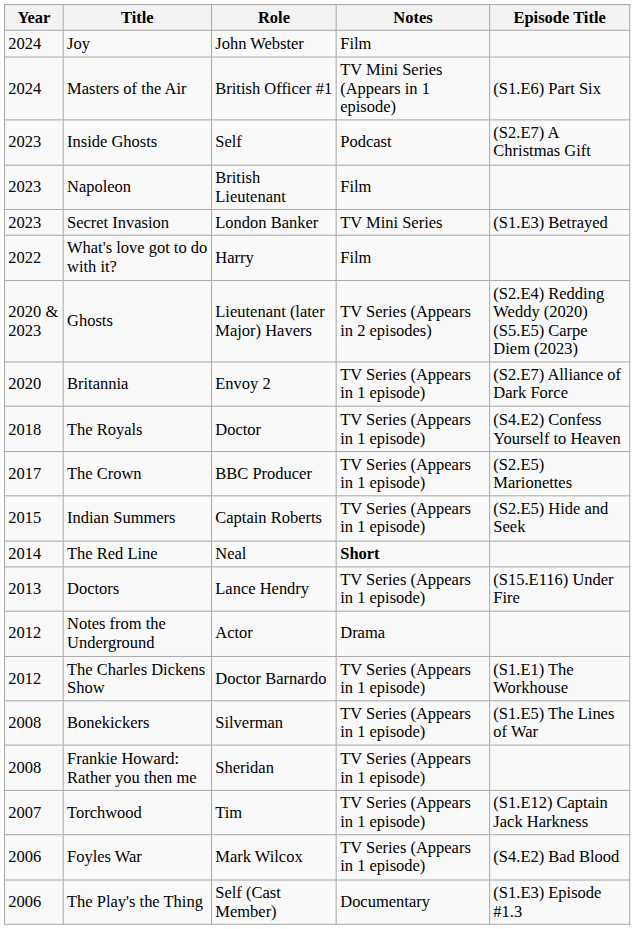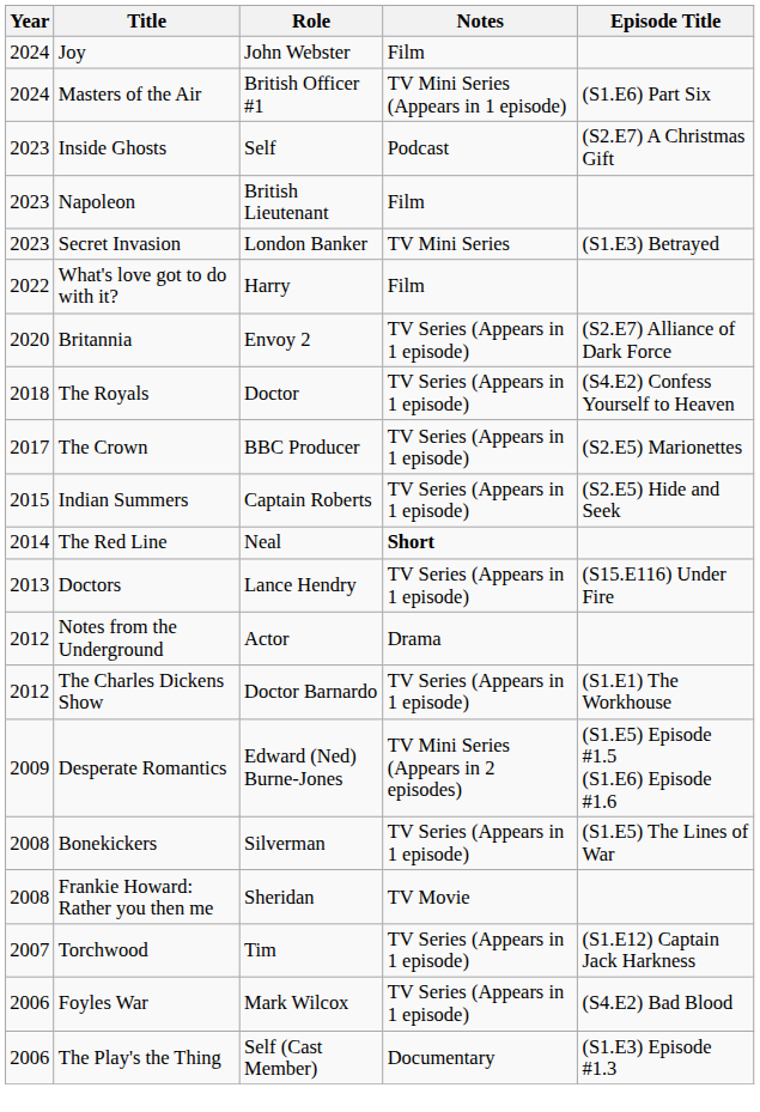 <table class="wikitable">
 <tr>
 <th>Year</th>
 <th>Title</th>
 <th>Role</th>
 <th>Notes</th>
 <th>Episode Title</th>
 </tr>
 <tr>
 <td>2024</td>
 <td>Joy</td>
 <td>John Webster</td>
 <td>Film</td>
 <td></td>
 </tr>
 <tr>
 <td>2024</td>
 <td>Masters of the Air</td>
 <td>British Officer #1</td>
 <td>TV Mini Series (Appears in 1 episode)</td>
 <td>(S1.E6) Part Six</td>
 </tr>
 <tr>
 <td>2023</td>
 <td>Inside Ghosts</td>
 <td>Self</td>
 <td>Podcast</td>
 <td>(S2.E7) A Christmas Gift</td>
 </tr>
 <tr>
 <td>2023</td>
 <td>Napoleon</td>
 <td>British Lieutenant</td>
 <td>Film</td>
 <td></td>
 </tr>
 <tr>
 <td>2023</td>
 <td>Secret Invasion</td>
 <td>London Banker</td>
 <td>TV Mini Series</td>
 <td>(S1.E3) Betrayed</td>
 </tr>
 <tr>
 <td>2022</td>
 <td>What's love got to do with it?</td>
 <td>Harry</td>
 <td>Film</td>
 <td></td>
-</tr>
-<tr>
-<td>2020 & 2023</td>
-<td>Ghosts</td>
-<td>Lieutenant (later Major) Havers</td>
-<td>TV Series (Appears in 2 episodes)</td>
-<td>(S2.E4) Redding Weddy (2020)<br>(S5.E5) Carpe Diem (2023)</td>
 </tr>
 <tr>
 <td>2020</td>
 <td>Britannia</td>
 <td>Envoy 2</td>
 <td>TV Series (Appears in 1 episode)</td>
 <td>(S2.E7) Alliance of Dark Force</td>
 </tr>
 <tr>
 <td>2018</td>
 <td>The Royals</td>
 <td>Doctor</td>
 <td>TV Series (Appears in 1 episode)</td>
 <td>(S4.E2) Confess Yourself to Heaven</td>
 </tr>
 <tr>
 <td>2017</td>
 <td>The Crown</td>
 <td>BBC Producer</td>
 <td>TV Series (Appears in 1 episode)</td>
 <td>(S2.E5) Marionettes</td>
 </tr>
 <tr>
 <td>2015</td>
 <td>Indian Summers</td>
 <td>Captain Roberts</td>
 <td>TV Series (Appears in 1 episode)</td>
 <td>(S2.E5) Hide and Seek</td>
 </tr>
 <tr>
 <td>2014</td>
 <td>The Red Line</td>
 <td>Neal</td>
 <td><strong>Short</strong></td>
 <td></td>
 </tr>
 <tr>
 <td>2013</td>
 <td>Doctors</td>
 <td>Lance Hendry</td>
 <td>TV Series (Appears in 1 episode)</td>
 <td>(S15.E116) Under Fire</td>
 </tr>
 <tr>
 <td>2012</td>
 <td>Notes from the Underground</td>
 <td>Actor</td>
 <td>Drama</td>
 <td></td>
 </tr>
 <tr>
 <td>2012</td>
 <td>The Charles Dickens Show</td>
 <td>Doctor Barnardo</td>
 <td>TV Series (Appears in 1 episode)</td>
 <td>(S1.E1) The Workhouse</td>
 </tr>
 <tr>
+<td>2009</td>
+<td>Desperate Romantics</td>
+<td>Edward (Ned) Burne-Jones</td>
+<td>TV Mini Series (Appears in 2 episodes)</td>
+<td>(S1.E5) Episode #1.5<br>(S1.E6) Episode #1.6</td>
+</tr>
+<tr>
 <td>2008</td>
 <td>Bonekickers</td>
 <td>Silverman</td>
 <td>TV Series (Appears in 1 episode)</td>
 <td>(S1.E5) The Lines of War</td>
 </tr>
 <tr>
 <td>2008</td>
 <td>Frankie Howard: Rather you then me</td>
 <td>Sheridan</td>
-<td>TV Series (Appears in 1 episode)</td>
+<td>TV Movie</td>
 <td></td>
 </tr>
 <tr>
 <td>2007</td>
 <td>Torchwood</td>
 <td>Tim</td>
 <td>TV Series (Appears in 1 episode)</td>
 <td>(S1.E12) Captain Jack Harkness</td>
 </tr>
 <tr>
 <td>2006</td>
 <td>Foyles War</td>
 <td>Mark Wilcox</td>
 <td>TV Series (Appears in 1 episode)</td>
 <td>(S4.E2) Bad Blood</td>
 </tr>
 <tr>
 <td>2006</td>
 <td>The Play's the Thing</td>
 <td>Self (Cast Member)</td>
 <td>Documentary</td>
 <td>(S1.E3) Episode #1.3</td>
 </tr>
 </table>
